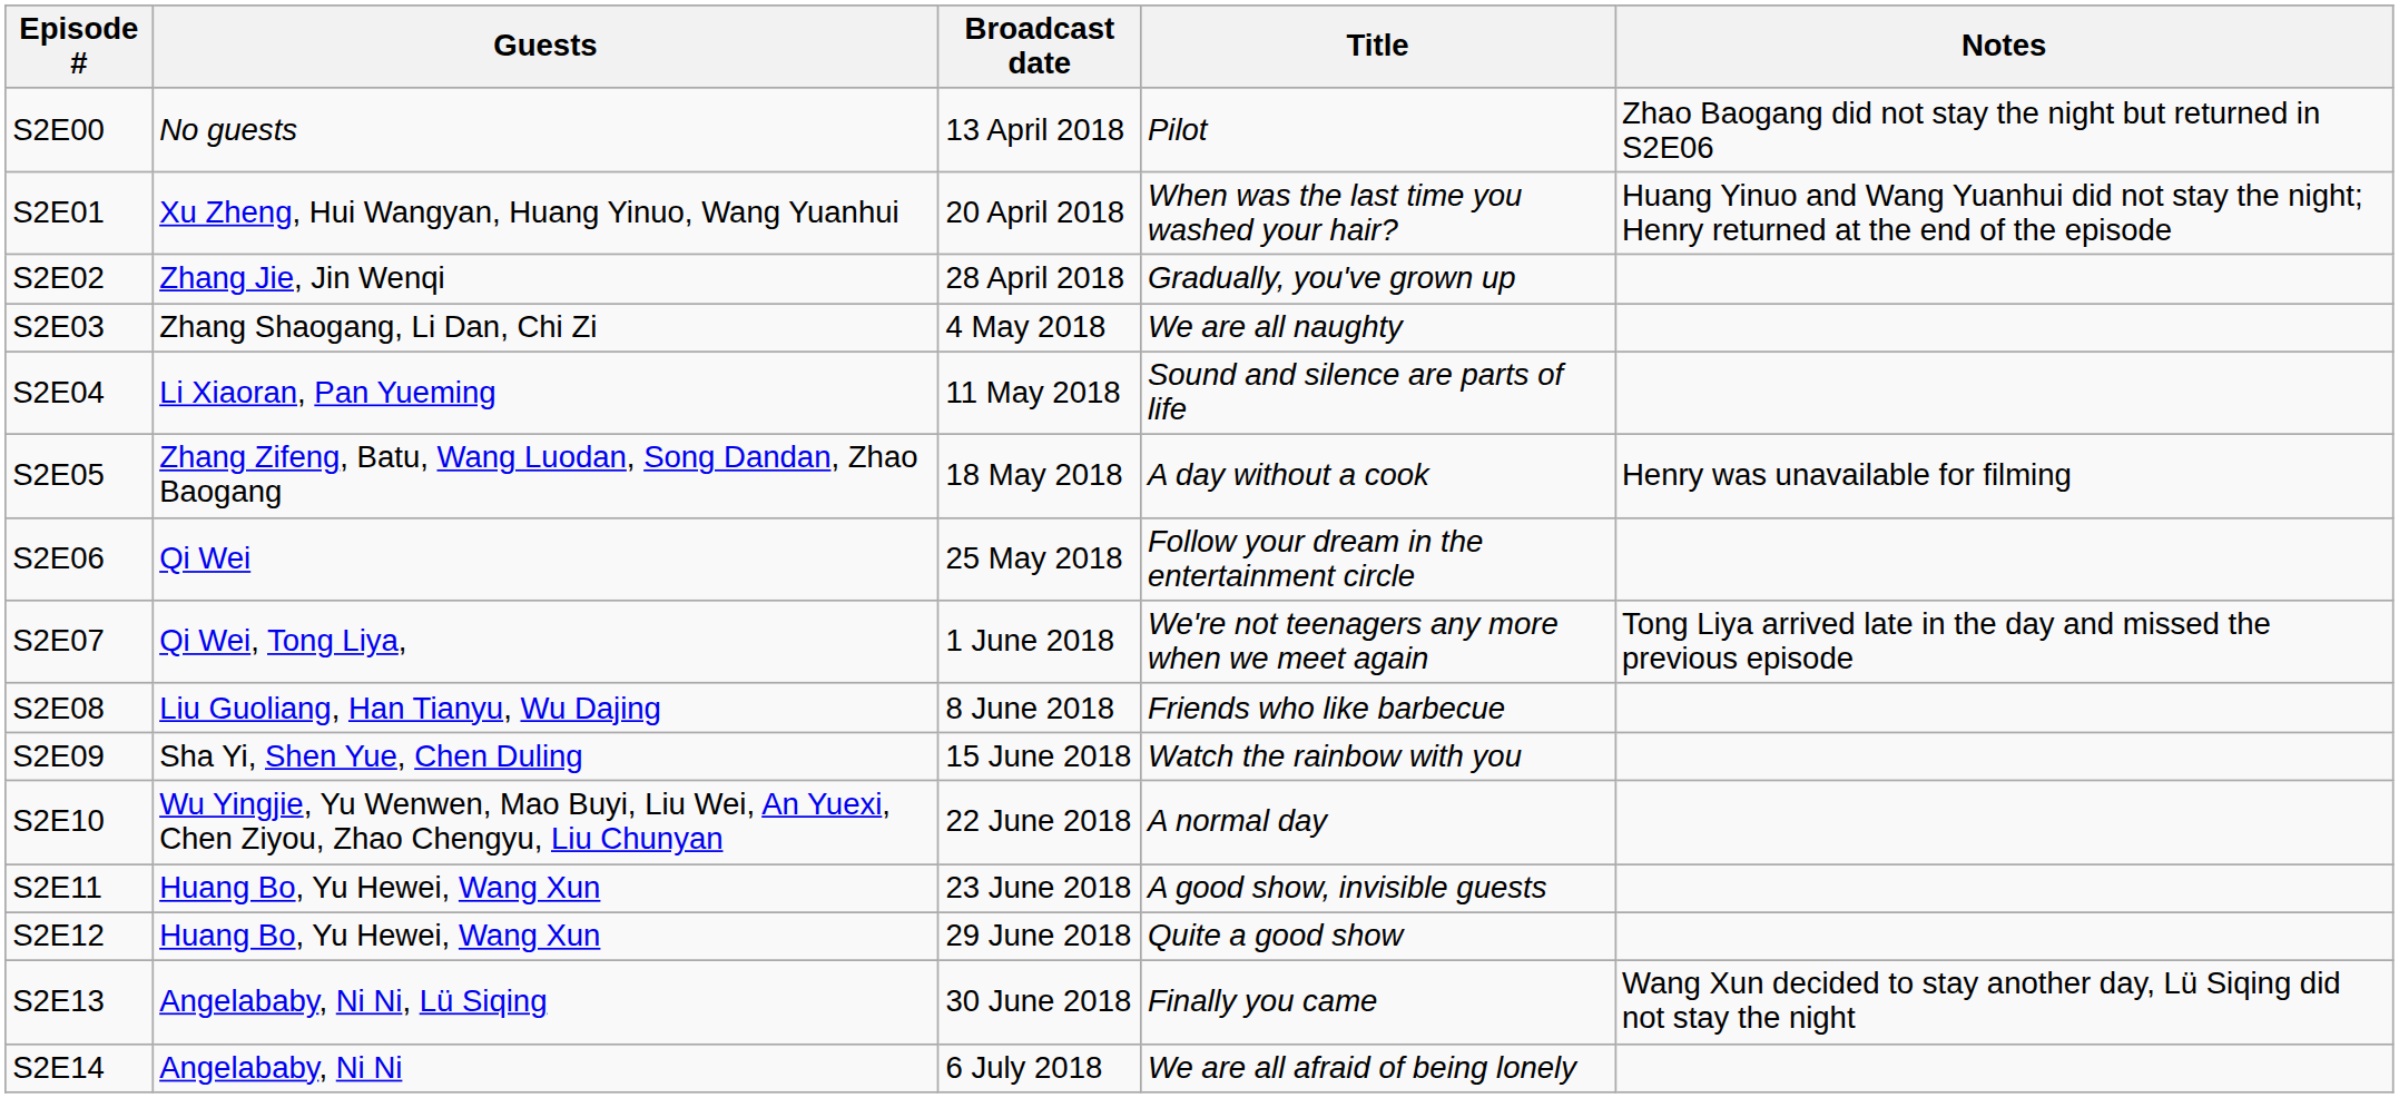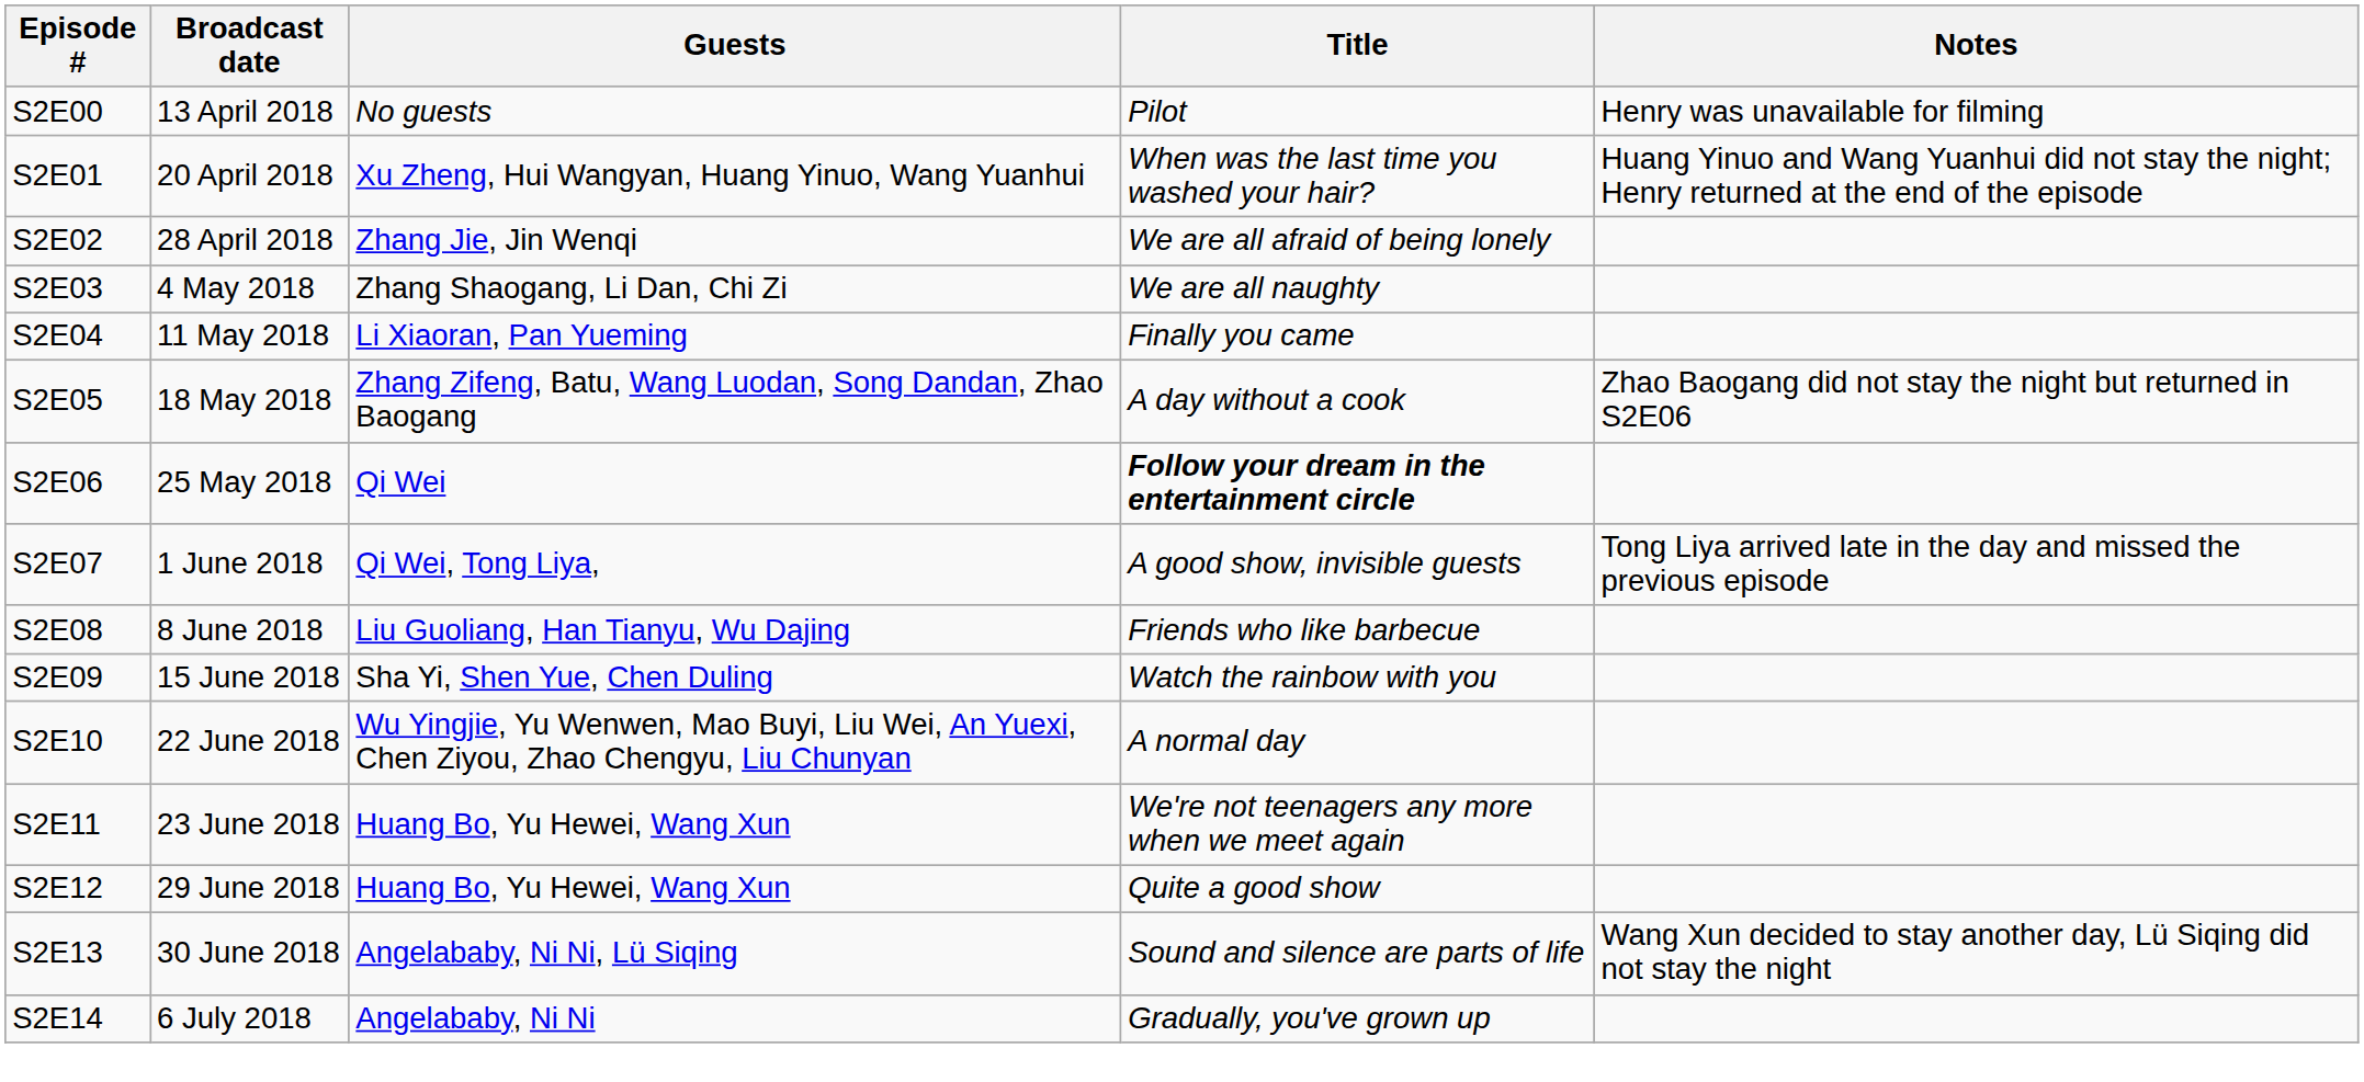 <table class="wikitable">
 <tr>
 <th>Episode #</th>
+<th>Broadcast date</th>
 <th>Guests</th>
-<th>Broadcast date</th>
 <th>Title</th>
 <th>Notes</th>
 </tr>
 <tr>
 <td>S2E00</td>
+<td>13 April 2018</td>
 <td><em>No guests</em></td>
-<td>13 April 2018</td>
 <td><em> Pilot</em></td>
-<td>Zhao Baogang did not stay the night but returned in S2E06</td>
+<td>Henry was unavailable for filming</td>
 </tr>
 <tr>
 <td>S2E01</td>
+<td>20 April 2018</td>
 <td><a href='#'>Xu Zheng</a>, Hui Wangyan, Huang Yinuo, Wang Yuanhui</td>
-<td>20 April 2018</td>
 <td><em>When was the last time you washed your hair?</em></td>
 <td>Huang Yinuo and Wang Yuanhui did not stay the night; Henry returned at the end of the episode</td>
 </tr>
 <tr>
 <td>S2E02</td>
+<td>28 April 2018</td>
 <td><a href='#'>Zhang Jie</a>, Jin Wenqi</td>
-<td>28 April 2018</td>
-<td><em>Gradually, you've grown up</em></td>
+<td><em>We are all afraid of being lonely</em></td>
 <td></td>
 </tr>
 <tr>
 <td>S2E03</td>
+<td>4 May 2018</td>
 <td>Zhang Shaogang, Li Dan, Chi Zi</td>
-<td>4 May 2018</td>
 <td><em>We are all naughty</em></td>
 <td></td>
 </tr>
 <tr>
 <td>S2E04</td>
+<td>11 May 2018</td>
 <td><a href='#'>Li Xiaoran</a>, <a href='#'>Pan Yueming</a></td>
-<td>11 May 2018</td>
-<td><em>Sound and silence are parts of life</em></td>
+<td><em>Finally you came</em></td>
 <td></td>
 </tr>
 <tr>
 <td>S2E05</td>
+<td>18 May 2018</td>
 <td><a href='#'>Zhang Zifeng</a>, Batu, <a href='#'>Wang Luodan</a>, <a href='#'>Song Dandan</a>, Zhao Baogang</td>
-<td>18 May 2018</td>
 <td><em>A day without a cook</em></td>
-<td>Henry was unavailable for filming</td>
+<td>Zhao Baogang did not stay the night but returned in S2E06</td>
 </tr>
 <tr>
 <td>S2E06</td>
+<td>25 May 2018</td>
 <td><a href='#'>Qi Wei</a></td>
-<td>25 May 2018</td>
-<td><em>Follow your dream in the entertainment circle</em></td>
+<td><strong><em>Follow your dream in the entertainment circle</em></strong></td>
 <td></td>
 </tr>
 <tr>
 <td>S2E07</td>
+<td>1 June 2018</td>
 <td><a href='#'>Qi Wei</a>, <a href='#'>Tong Liya</a>,</td>
-<td>1 June 2018</td>
-<td><em>We're not teenagers any more when we meet again</em></td>
+<td><em>A good show, invisible guests</em></td>
 <td>Tong Liya arrived late in the day and missed the previous episode</td>
 </tr>
 <tr>
 <td>S2E08</td>
+<td>8 June 2018</td>
 <td><a href='#'>Liu Guoliang</a>, <a href='#'>Han Tianyu</a>, <a href='#'>Wu Dajing</a></td>
-<td>8 June 2018</td>
 <td><em>Friends who like barbecue</em></td>
 <td></td>
 </tr>
 <tr>
 <td>S2E09</td>
+<td>15 June 2018</td>
 <td>Sha Yi, <a href='#'>Shen Yue</a>, <a href='#'>Chen Duling</a></td>
-<td>15 June 2018</td>
 <td><em>Watch the rainbow with you</em></td>
 <td></td>
 </tr>
 <tr>
 <td>S2E10</td>
+<td>22 June 2018</td>
 <td><a href='#'>Wu Yingjie</a>, Yu Wenwen, Mao Buyi, Liu Wei, <a href='#'>An Yuexi</a>, Chen Ziyou, Zhao Chengyu, <a href='#'>Liu Chunyan</a></td>
-<td>22 June 2018</td>
 <td><em>A normal day</em></td>
 <td></td>
 </tr>
 <tr>
 <td>S2E11</td>
+<td>23 June 2018</td>
 <td><a href='#'>Huang Bo</a>, Yu Hewei, <a href='#'>Wang Xun</a></td>
-<td>23 June 2018</td>
-<td><em>A good show, invisible guests</em></td>
+<td><em>We're not teenagers any more when we meet again</em></td>
 <td></td>
 </tr>
 <tr>
 <td>S2E12</td>
+<td>29 June 2018</td>
 <td><a href='#'>Huang Bo</a>, Yu Hewei, <a href='#'>Wang Xun</a></td>
-<td>29 June 2018</td>
 <td><em>Quite a good show</em></td>
 <td></td>
 </tr>
 <tr>
 <td>S2E13</td>
+<td>30 June 2018</td>
 <td><a href='#'>Angelababy</a>, <a href='#'>Ni Ni</a>, <a href='#'>Lü Siqing</a></td>
-<td>30 June 2018</td>
-<td><em>Finally you came</em></td>
+<td><em>Sound and silence are parts of life</em></td>
 <td>Wang Xun decided to stay another day, Lü Siqing did not stay the night</td>
 </tr>
 <tr>
 <td>S2E14</td>
+<td>6 July 2018</td>
 <td><a href='#'>Angelababy</a>, <a href='#'>Ni Ni</a></td>
-<td>6 July 2018</td>
-<td><em>We are all afraid of being lonely</em></td>
+<td><em>Gradually, you've grown up</em></td>
 <td></td>
 </tr>
 </table>
